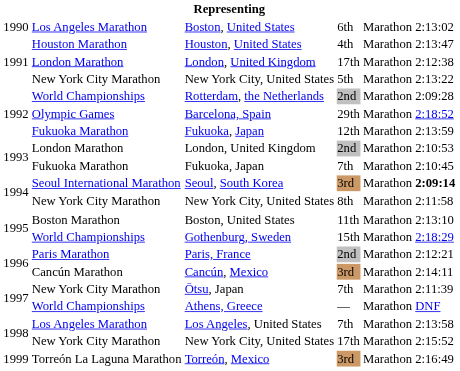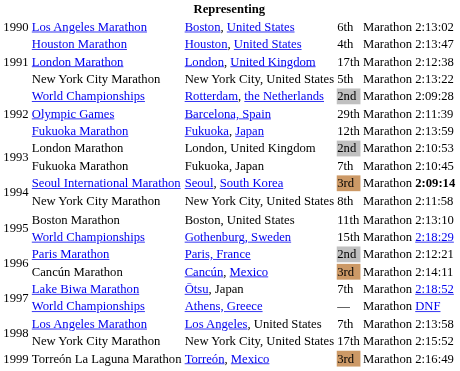 <table>
 <tr>
 <th colspan="6">Representing </th>
 </tr>
 <tr>
 <td>1990</td>
 <td><a href='#'>Los Angeles Marathon</a></td>
 <td><a href='#'>Boston</a>, <a href='#'>United States</a></td>
 <td>6th</td>
 <td>Marathon</td>
 <td>2:13:02</td>
 </tr>
 <tr>
 <td rowspan=3>1991</td>
 <td><a href='#'>Houston Marathon</a></td>
 <td><a href='#'>Houston</a>, <a href='#'>United States</a></td>
 <td>4th</td>
 <td>Marathon</td>
 <td>2:13:47</td>
 </tr>
 <tr>
 <td><a href='#'>London Marathon</a></td>
 <td><a href='#'>London</a>, <a href='#'>United Kingdom</a></td>
 <td>17th</td>
 <td>Marathon</td>
 <td>2:12:38</td>
 </tr>
 <tr>
 <td>New York City Marathon</td>
 <td>New York City, United States</td>
 <td>5th</td>
 <td>Marathon</td>
 <td>2:13:22</td>
 </tr>
 <tr>
 <td rowspan=3>1992</td>
 <td><a href='#'>World Championships</a></td>
 <td><a href='#'>Rotterdam</a>, <a href='#'>the Netherlands</a></td>
 <td bgcolor="silver">2nd</td>
 <td>Marathon</td>
 <td>2:09:28</td>
 </tr>
 <tr>
 <td><a href='#'>Olympic Games</a></td>
 <td><a href='#'>Barcelona, Spain</a></td>
 <td>29th</td>
 <td>Marathon</td>
-<td><a href='#'>2:18:52</a></td>
+<td>2:11:39</td>
 </tr>
 <tr>
 <td><a href='#'>Fukuoka Marathon</a></td>
 <td><a href='#'>Fukuoka</a>, <a href='#'>Japan</a></td>
 <td>12th</td>
 <td>Marathon</td>
 <td>2:13:59</td>
 </tr>
 <tr>
 <td rowspan=2>1993</td>
 <td>London Marathon</td>
 <td>London, United Kingdom</td>
 <td bgcolor="silver">2nd</td>
 <td>Marathon</td>
 <td>2:10:53</td>
 </tr>
 <tr>
 <td>Fukuoka Marathon</td>
 <td>Fukuoka, Japan</td>
 <td>7th</td>
 <td>Marathon</td>
 <td>2:10:45</td>
 </tr>
 <tr>
 <td rowspan=2>1994</td>
 <td><a href='#'>Seoul International Marathon</a></td>
 <td><a href='#'>Seoul</a>, <a href='#'>South Korea</a></td>
 <td bgcolor="cc9966">3rd</td>
 <td>Marathon</td>
 <td><strong>2:09:14</strong></td>
 </tr>
 <tr>
 <td>New York City Marathon</td>
 <td>New York City, United States</td>
 <td>8th</td>
 <td>Marathon</td>
 <td>2:11:58</td>
 </tr>
 <tr>
 </tr>
 <tr>
 <td rowspan=2>1995</td>
 <td>Boston Marathon</td>
 <td>Boston, United States</td>
 <td>11th</td>
 <td>Marathon</td>
 <td>2:13:10</td>
 </tr>
 <tr>
 <td><a href='#'>World Championships</a></td>
 <td><a href='#'>Gothenburg, Sweden</a></td>
 <td>15th</td>
 <td>Marathon</td>
 <td><a href='#'>2:18:29</a></td>
 </tr>
 <tr>
 <td rowspan=2>1996</td>
 <td><a href='#'>Paris Marathon</a></td>
 <td><a href='#'>Paris, France</a></td>
 <td bgcolor="silver">2nd</td>
 <td>Marathon</td>
 <td>2:12:21</td>
 </tr>
 <tr>
 <td>Cancún Marathon</td>
 <td><a href='#'>Cancún</a>, <a href='#'>Mexico</a></td>
 <td bgcolor="cc9966">3rd</td>
 <td>Marathon</td>
 <td>2:14:11</td>
 </tr>
 <tr>
 <td rowspan=2>1997</td>
-<td>New York City Marathon</td>
+<td><a href='#'>Lake Biwa Marathon</a></td>
 <td><a href='#'>Ōtsu</a>, Japan</td>
 <td>7th</td>
 <td>Marathon</td>
-<td>2:11:39</td>
+<td><a href='#'>2:18:52</a></td>
 </tr>
 <tr>
 <td><a href='#'>World Championships</a></td>
 <td><a href='#'>Athens, Greece</a></td>
 <td>—</td>
 <td>Marathon</td>
 <td><a href='#'>DNF</a></td>
 </tr>
 <tr>
 <td rowspan=2>1998</td>
 <td><a href='#'>Los Angeles Marathon</a></td>
 <td><a href='#'>Los Angeles</a>, United States</td>
 <td>7th</td>
 <td>Marathon</td>
 <td>2:13:58</td>
 </tr>
 <tr>
 <td>New York City Marathon</td>
 <td>New York City, United States</td>
 <td>17th</td>
 <td>Marathon</td>
 <td>2:15:52</td>
 </tr>
 <tr>
 <td>1999</td>
 <td>Torreón La Laguna Marathon</td>
 <td><a href='#'>Torreón</a>, <a href='#'>Mexico</a></td>
 <td bgcolor="cc9966">3rd</td>
 <td>Marathon</td>
 <td>2:16:49</td>
 </tr>
 </table>
